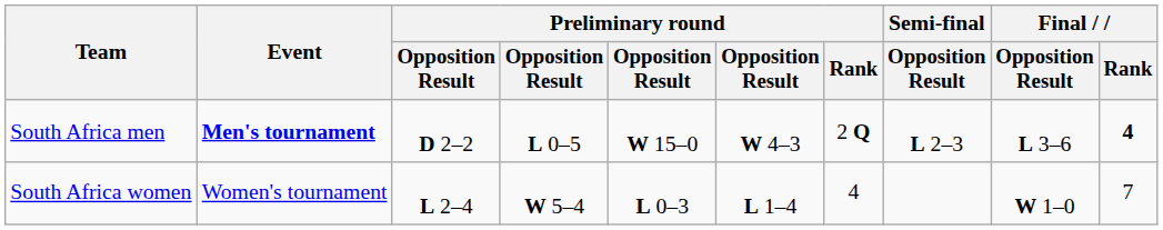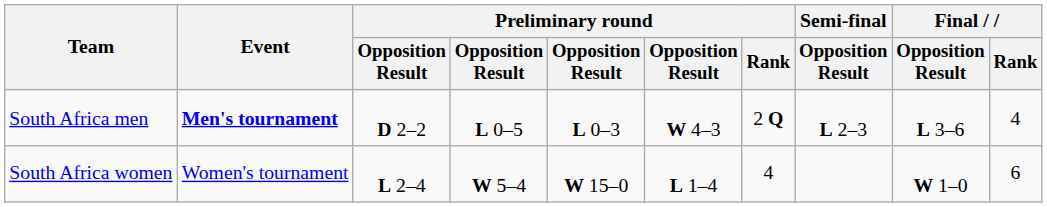 <table class=wikitable style=font-size:90%;text-align:center>
 <tr>
 <th rowspan=2>Team</th>
 <th rowspan=2>Event</th>
 <th colspan=5>Preliminary round</th>
 <th>Semi-final</th>
 <th colspan=2>Final /  / </th>
 </tr>
 <tr style=font-size:95%>
 <th>Opposition<br>Result</th>
 <th>Opposition<br>Result</th>
 <th>Opposition<br>Result</th>
 <th>Opposition<br>Result</th>
 <th>Rank</th>
 <th>Opposition<br>Result</th>
 <th>Opposition<br>Result</th>
 <th>Rank</th>
 </tr>
 <tr>
 <td align=left><a href='#'>South Africa men</a></td>
 <td align=left><strong><a href='#'>Men's tournament</a></strong></td>
 <td><br><strong>D</strong> 2–2</td>
 <td><br><strong>L</strong> 0–5</td>
-<td><br><strong>W</strong> 15–0</td>
+<td><br><strong>L</strong> 0–3</td>
 <td><br><strong>W</strong> 4–3</td>
 <td>2 <strong>Q</strong></td>
 <td><br><strong>L</strong> 2–3</td>
 <td><br><strong>L</strong> 3–6</td>
-<td><strong>4</strong></td>
+<td>4</td>
 </tr>
 <tr>
 <td align=left><a href='#'>South Africa women</a></td>
 <td align=left><a href='#'>Women's tournament</a></td>
 <td><br><strong>L</strong> 2–4</td>
 <td><br><strong>W</strong> 5–4</td>
-<td><br><strong>L</strong> 0–3</td>
+<td><br><strong>W</strong> 15–0</td>
 <td><br><strong>L</strong> 1–4</td>
 <td>4</td>
 <td></td>
 <td><br><strong>W</strong> 1–0</td>
-<td>7</td>
+<td>6</td>
 </tr>
 </table>
